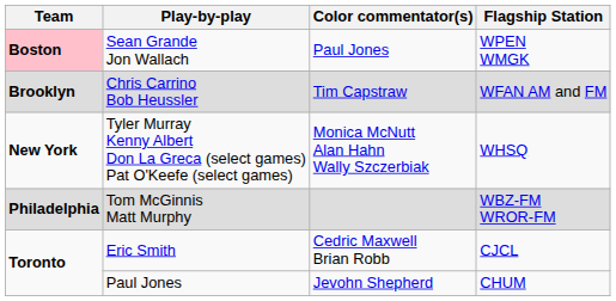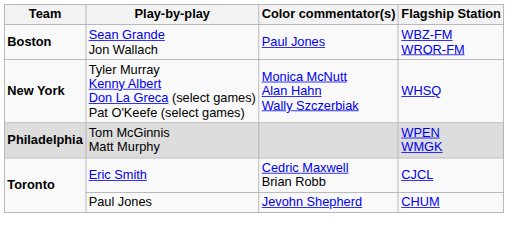 <table class="wikitable">
 <tr>
 <th>Team</th>
 <th>Play-by-play</th>
 <th>Color commentator(s)</th>
 <th>Flagship Station</th>
 </tr>
 <tr>
-<td style="background: pink;"><strong>Boston</strong></td>
+<td><strong>Boston</strong></td>
 <td><a href='#'>Sean Grande</a>  <br>Jon Wallach </td>
 <td><a href='#'>Paul Jones</a></td>
-<td><a href='#'>WPEN</a> <br> <a href='#'>WMGK</a> </td>
-</tr>
-<tr style="background:#ddd;">
-<td><strong>Brooklyn</strong></td>
-<td><a href='#'>Chris Carrino</a> <br> <a href='#'>Bob Heussler</a> </td>
-<td><a href='#'>Tim Capstraw</a></td>
-<td><a href='#'>WFAN AM</a> and <a href='#'>FM</a></td>
+<td><a href='#'>WBZ-FM</a><br><a href='#'>WROR-FM</a> </td>
 </tr>
 <tr>
 <td><strong>New York</strong></td>
 <td>Tyler Murray <br> <a href='#'>Kenny Albert</a>  <br> <a href='#'>Don La Greca</a> (select games) <br> Pat O'Keefe (select games)</td>
 <td><a href='#'>Monica McNutt</a> <br><a href='#'>Alan Hahn</a> <br><a href='#'>Wally Szczerbiak</a> </td>
 <td><a href='#'>WHSQ</a></td>
 </tr>
 <tr style="background:#ddd;">
 <td><strong>Philadelphia</strong></td>
 <td>Tom McGinnis <br>Matt Murphy </td>
 <td></td>
-<td><a href='#'>WBZ-FM</a><br><a href='#'>WROR-FM</a> </td>
+<td><a href='#'>WPEN</a> <br> <a href='#'>WMGK</a> </td>
 </tr>
 <tr>
 <td rowspan="2"><strong>Toronto</strong></td>
 <td><a href='#'>Eric Smith</a></td>
 <td><a href='#'>Cedric Maxwell</a>  <br>Brian Robb </td>
 <td><a href='#'>CJCL</a></td>
 </tr>
 <tr>
 <td>Paul Jones</td>
 <td><a href='#'>Jevohn Shepherd</a></td>
 <td><a href='#'>CHUM</a></td>
 </tr>
 </table>
